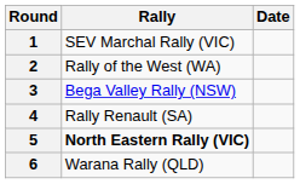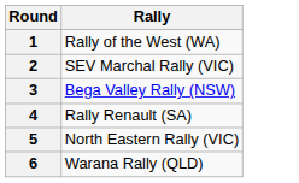 <table class="wikitable" border="1">
 <tr>
 <th>Round</th>
 <th>Rally</th>
-<th>Date</th>
 </tr>
 <tr>
 <th>1</th>
-<td>SEV Marchal Rally (VIC)</td>
-<td></td>
+<td>Rally of the West (WA)</td>
 </tr>
 <tr>
 <th>2</th>
-<td>Rally of the West (WA)</td>
-<td></td>
+<td>SEV Marchal Rally (VIC)</td>
 </tr>
 <tr>
 <th>3</th>
 <td><a href='#'>Bega Valley Rally (NSW)</a></td>
-<td></td>
 </tr>
 <tr>
 <th>4</th>
 <td>Rally Renault (SA)</td>
-<td></td>
 </tr>
 <tr>
 <th>5</th>
-<td><strong>North Eastern Rally (VIC)</strong></td>
-<td></td>
+<td>North Eastern Rally (VIC)</td>
 </tr>
 <tr>
 <th>6</th>
 <td>Warana Rally (QLD)</td>
-<td></td>
 </tr>
 </table>
